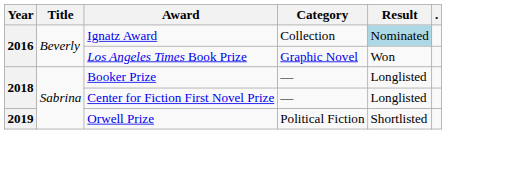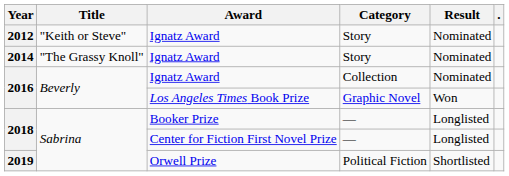 <table class="wikitable sortable">
 <tr>
 <th>Year</th>
 <th>Title</th>
 <th>Award</th>
 <th>Category</th>
 <th>Result</th>
 <th>.</th>
 </tr>
 <tr>
+<th>2012</th>
+<td>"Keith or Steve"</td>
+<td><a href='#'>Ignatz Award</a></td>
+<td>Story</td>
+<td>Nominated</td>
+<td></td>
+</tr>
+<tr>
+<th>2014</th>
+<td>"The Grassy Knoll"</td>
+<td><a href='#'>Ignatz Award</a></td>
+<td>Story</td>
+<td>Nominated</td>
+<td></td>
+</tr>
+<tr>
 <th rowspan="2">2016</th>
 <td rowspan="2"><em>Beverly</em></td>
 <td><a href='#'>Ignatz Award</a></td>
 <td>Collection</td>
-<td style="background: lightblue;">Nominated</td>
+<td>Nominated</td>
 <td></td>
 </tr>
 <tr>
 <td><a href='#'><em>Los Angeles Times</em> Book Prize</a></td>
 <td><a href='#'>Graphic Novel</a></td>
 <td>Won</td>
 <td></td>
 </tr>
 <tr>
 <th rowspan="2">2018</th>
 <td rowspan="3"><em>Sabrina</em></td>
 <td><a href='#'>Booker Prize</a></td>
 <td>—</td>
 <td>Longlisted</td>
 <td></td>
 </tr>
 <tr>
 <td><a href='#'>Center for Fiction First Novel Prize</a></td>
 <td>—</td>
 <td>Longlisted</td>
 <td></td>
 </tr>
 <tr>
 <th>2019</th>
 <td><a href='#'>Orwell Prize</a></td>
 <td>Political Fiction</td>
 <td>Shortlisted</td>
 <td></td>
 </tr>
 </table>
